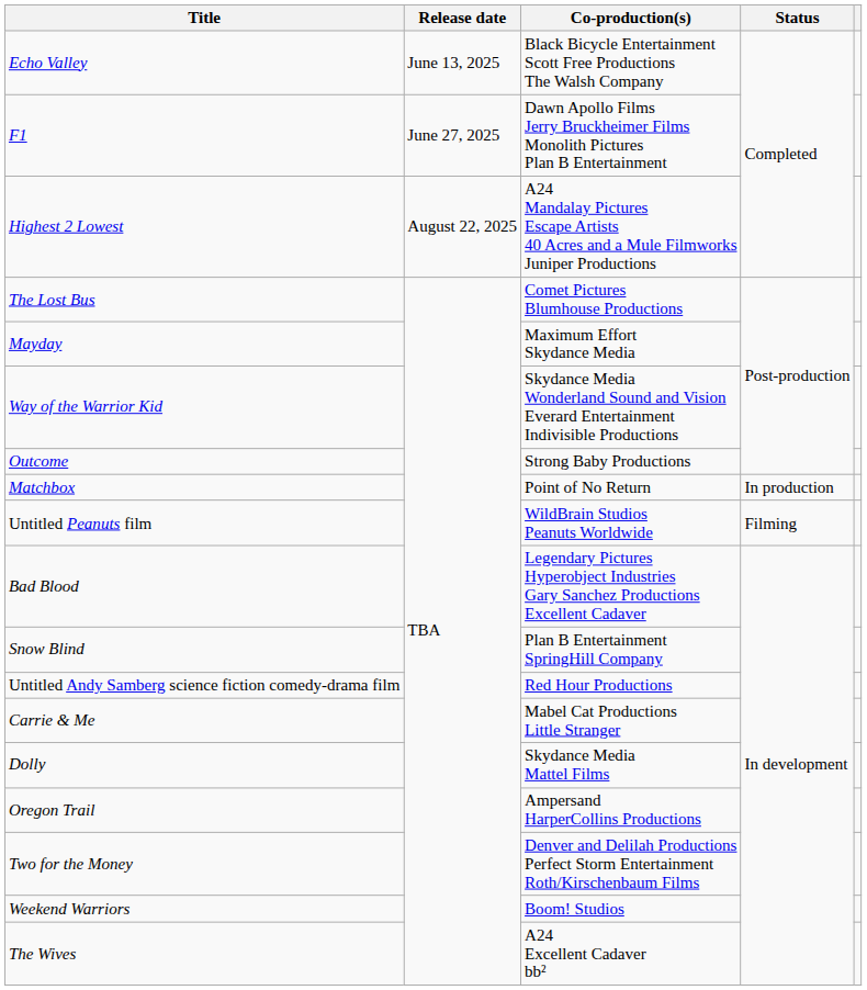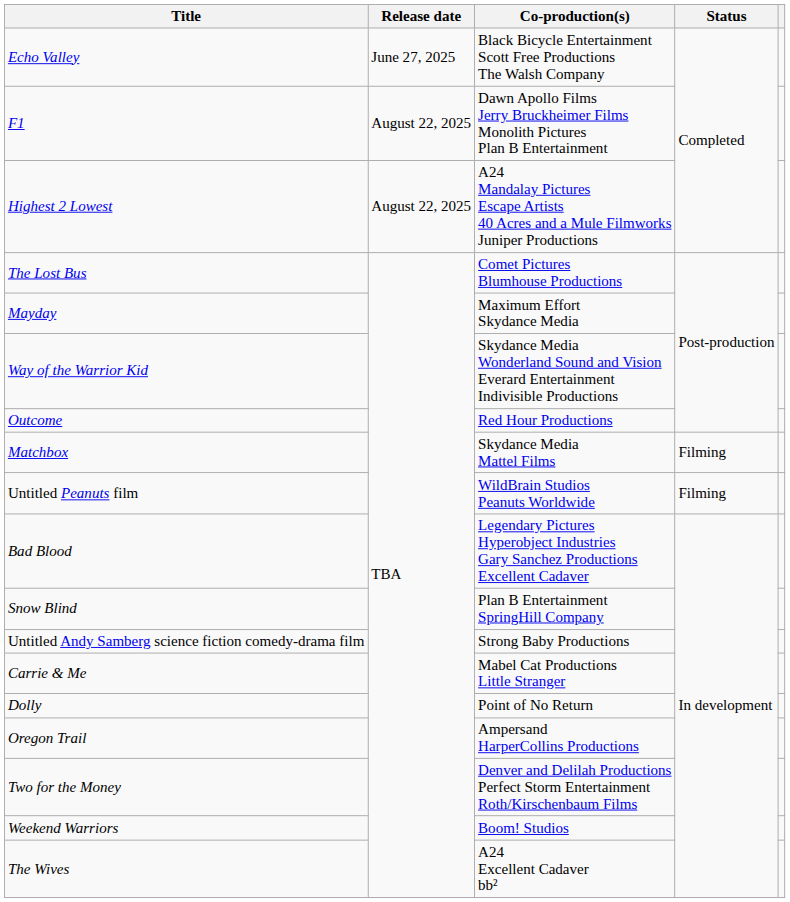 <table class="wikitable sortable">
 <tr>
 <th>Title</th>
 <th>Release date</th>
 <th>Co-production(s)</th>
 <th>Status</th>
 <th class="unsortable"></th>
 </tr>
 <tr>
 <td><em><a href='#'>Echo Valley</a></em></td>
-<td>June 13, 2025</td>
+<td>June 27, 2025</td>
 <td>Black Bicycle Entertainment<br>Scott Free Productions<br>The Walsh Company</td>
 <td rowspan="3">Completed</td>
 <td></td>
 </tr>
 <tr>
 <td><em><a href='#'>F1</a></em></td>
-<td>June 27, 2025</td>
+<td>August 22, 2025</td>
 <td>Dawn Apollo Films<br><a href='#'>Jerry Bruckheimer Films</a><br>Monolith Pictures<br>Plan B Entertainment</td>
 <td></td>
 </tr>
 <tr>
 <td><em><a href='#'>Highest 2 Lowest</a></em></td>
 <td>August 22, 2025</td>
 <td>A24<br><a href='#'>Mandalay Pictures</a><br><a href='#'>Escape Artists</a><br><a href='#'>40 Acres and a Mule Filmworks</a><br>Juniper Productions</td>
 <td></td>
 </tr>
 <tr>
 <td><em><a href='#'>The Lost Bus</a></em></td>
 <td rowspan="15">TBA</td>
 <td><a href='#'>Comet Pictures</a><br><a href='#'>Blumhouse Productions</a></td>
 <td rowspan="4">Post-production</td>
 <td></td>
 </tr>
 <tr>
 <td><em><a href='#'>Mayday</a></em></td>
 <td>Maximum Effort<br>Skydance Media</td>
 <td></td>
 </tr>
 <tr>
 <td><em><a href='#'>Way of the Warrior Kid</a></em></td>
 <td>Skydance Media<br><a href='#'>Wonderland Sound and Vision</a><br>Everard Entertainment<br>Indivisible Productions</td>
 <td></td>
 </tr>
 <tr>
 <td><em><a href='#'>Outcome</a></em></td>
-<td>Strong Baby Productions</td>
+<td><a href='#'>Red Hour Productions</a></td>
 <td></td>
 </tr>
 <tr>
 <td><em><a href='#'>Matchbox</a></em></td>
-<td>Point of No Return</td>
-<td>In production</td>
+<td>Skydance Media<br><a href='#'>Mattel Films</a></td>
+<td>Filming</td>
 <td></td>
 </tr>
 <tr>
 <td>Untitled <em><a href='#'>Peanuts</a></em> film</td>
 <td><a href='#'>WildBrain Studios</a><br><a href='#'>Peanuts Worldwide</a></td>
 <td>Filming</td>
 <td></td>
 </tr>
 <tr>
 <td><em>Bad Blood</em></td>
 <td><a href='#'>Legendary Pictures</a><br><a href='#'>Hyperobject Industries</a><br><a href='#'>Gary Sanchez Productions</a><br><a href='#'>Excellent Cadaver</a></td>
 <td rowspan="9">In development</td>
 <td></td>
 </tr>
 <tr>
 <td><em>Snow Blind</em></td>
 <td>Plan B Entertainment<br><a href='#'>SpringHill Company</a></td>
 <td></td>
 </tr>
 <tr>
 <td>Untitled <a href='#'>Andy Samberg</a> science fiction comedy-drama film</td>
-<td><a href='#'>Red Hour Productions</a></td>
+<td>Strong Baby Productions</td>
 <td></td>
 </tr>
 <tr>
 <td><em>Carrie & Me</em></td>
 <td>Mabel Cat Productions<br><a href='#'>Little Stranger</a></td>
 <td></td>
 </tr>
 <tr>
 <td><em>Dolly</em></td>
-<td>Skydance Media<br><a href='#'>Mattel Films</a></td>
+<td>Point of No Return</td>
 <td></td>
 </tr>
 <tr>
 <td><em>Oregon Trail</em></td>
 <td>Ampersand<br><a href='#'>HarperCollins Productions</a></td>
 <td></td>
 </tr>
 <tr>
 <td><em>Two for the Money</em></td>
 <td><a href='#'>Denver and Delilah Productions</a><br>Perfect Storm Entertainment<br><a href='#'>Roth/Kirschenbaum Films</a></td>
 <td></td>
 </tr>
 <tr>
 <td><em>Weekend Warriors</em></td>
 <td><a href='#'>Boom! Studios</a></td>
 <td></td>
 </tr>
 <tr>
 <td><em>The Wives</em></td>
 <td>A24<br>Excellent Cadaver<br>bb²</td>
 <td></td>
 </tr>
 </table>
